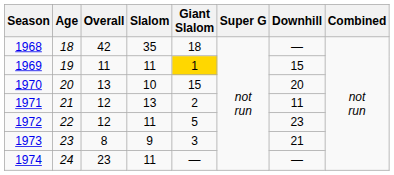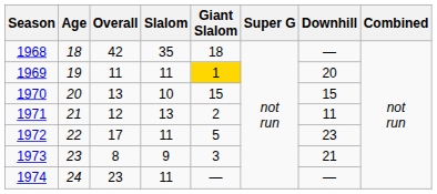 <table class="wikitable" style="text-align:center; font-size:95%;">
 <tr>
 <th>Season</th>
 <th>Age</th>
 <th>Overall</th>
 <th>Slalom</th>
 <th>Giant<br>Slalom</th>
 <th>Super G</th>
 <th>Downhill</th>
 <th>Combined</th>
 </tr>
 <tr>
 <td><a href='#'>1968</a></td>
 <td><em>18</em></td>
 <td>42</td>
 <td>35</td>
 <td>18</td>
 <td rowspan=7><em>not<br>run</em></td>
 <td>—</td>
 <td rowspan=7><em>not<br>run</em></td>
 </tr>
 <tr>
 <td><a href='#'>1969</a></td>
 <td><em>19</em></td>
 <td>11</td>
 <td>11</td>
 <td bgcolor="gold">1</td>
-<td>15</td>
+<td>20</td>
 </tr>
 <tr>
 <td><a href='#'>1970</a></td>
 <td><em>20</em></td>
 <td>13</td>
 <td>10</td>
 <td>15</td>
-<td>20</td>
+<td>15</td>
 </tr>
 <tr>
 <td><a href='#'>1971</a></td>
 <td><em>21</em></td>
 <td>12</td>
 <td>13</td>
 <td>2</td>
 <td>11</td>
 </tr>
 <tr>
 <td><a href='#'>1972</a></td>
 <td><em>22</em></td>
-<td>12</td>
+<td>17</td>
 <td>11</td>
 <td>5</td>
 <td>23</td>
 </tr>
 <tr>
 <td><a href='#'>1973</a></td>
 <td><em>23</em></td>
 <td>8</td>
 <td>9</td>
 <td>3</td>
 <td>21</td>
 </tr>
 <tr>
 <td><a href='#'>1974</a></td>
 <td><em>24</em></td>
 <td>23</td>
 <td>11</td>
 <td>—</td>
 <td>—</td>
 </tr>
 </table>
